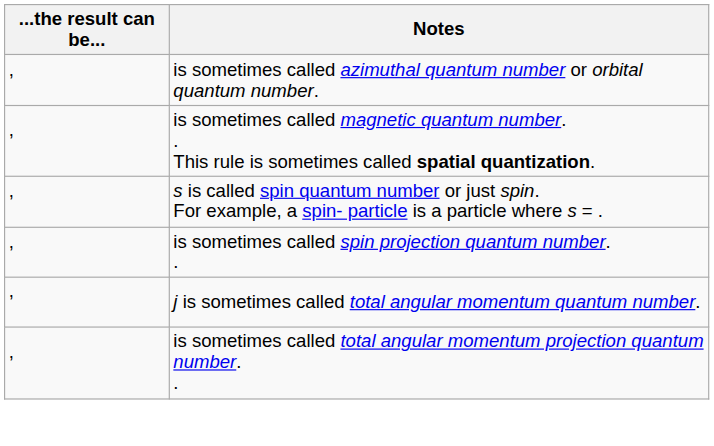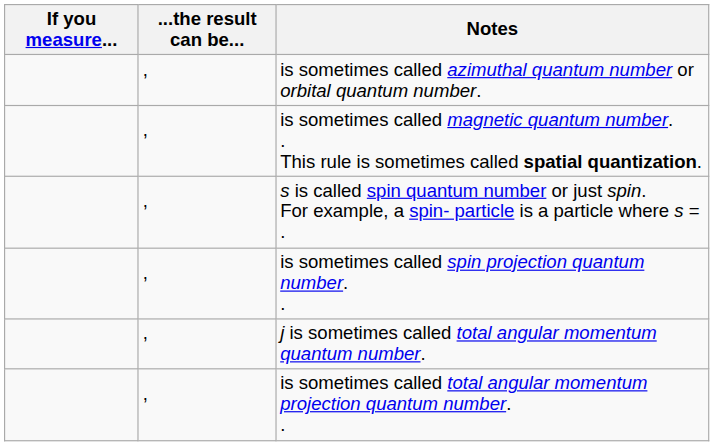 <table class="wikitable">
 <tr>
+<th>If you <a href='#'>measure</a>...</th>
 <th>...the result can be...</th>
 <th>Notes</th>
 </tr>
 <tr>
+<td></td>
 <td>,<br>   </td>
 <td> is sometimes called <em><a href='#'>azimuthal quantum number</a></em> or <em>orbital quantum number</em>.</td>
 </tr>
 <tr>
+<td></td>
 <td>,<br>   </td>
 <td> is sometimes called <em><a href='#'>magnetic quantum number</a></em>.<br>.<br>This rule is sometimes called <strong>spatial quantization</strong>.</td>
 </tr>
 <tr>
+<td></td>
 <td>,<br>   </td>
 <td><em>s</em> is called <a href='#'>spin quantum number</a> or just <em>spin</em>.<br>For example, a <a href='#'>spin- particle</a> is a particle where <em>s</em> = .</td>
 </tr>
 <tr>
+<td></td>
 <td>,<br>   </td>
 <td> is sometimes called <em><a href='#'>spin projection quantum number</a></em>.<br>.</td>
 </tr>
 <tr>
+<td></td>
 <td>,<br>   </td>
 <td><em>j</em> is sometimes called <em><a href='#'>total angular momentum quantum number</a></em>.</td>
 </tr>
 <tr>
+<td></td>
 <td>,<br>   </td>
 <td> is sometimes called <em><a href='#'>total angular momentum projection quantum number</a></em>.<br>.</td>
 </tr>
 </table>
